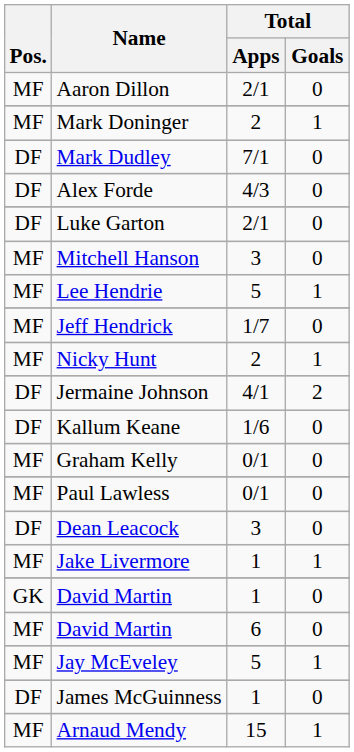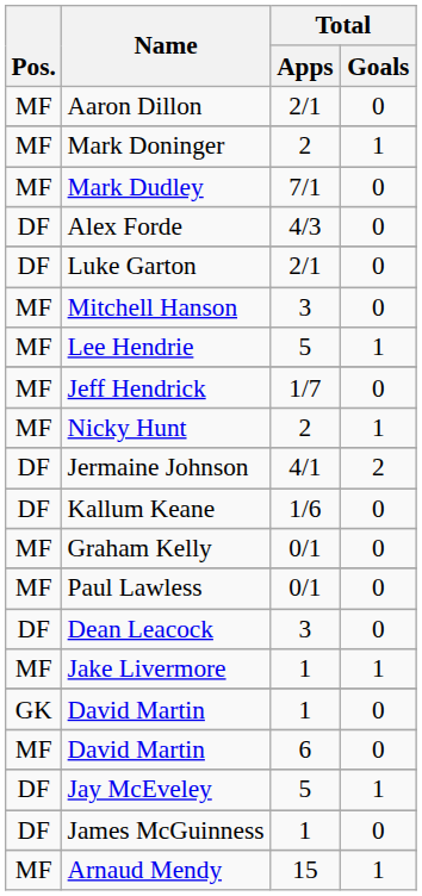 <table class="wikitable" style="text-align:center">
 <tr>
 <th rowspan="2" valign="bottom">Pos.</th>
 <th rowspan="2">Name</th>
 <th colspan="2" width="85">Total</th>
 </tr>
 <tr>
 <th>Apps</th>
 <th>Goals</th>
 </tr>
 <tr>
 <td>MF</td>
 <td align="left">Aaron Dillon</td>
 <td>2/1</td>
 <td>0</td>
 </tr>
 <tr>
 </tr>
 <tr>
 <td>MF</td>
 <td align="left">Mark Doninger</td>
 <td>2</td>
 <td>1</td>
 </tr>
 <tr>
 </tr>
 <tr>
-<td>DF</td>
+<td>MF</td>
 <td align="left"><a href='#'>Mark Dudley</a></td>
 <td>7/1</td>
 <td>0</td>
 </tr>
 <tr>
 </tr>
 <tr>
 <td>DF</td>
 <td align="left">Alex Forde</td>
 <td>4/3</td>
 <td>0</td>
 </tr>
 <tr>
 </tr>
 <tr>
 <td>DF</td>
 <td align="left">Luke Garton</td>
 <td>2/1</td>
 <td>0</td>
 </tr>
 <tr>
 </tr>
 <tr>
 <td>MF</td>
 <td align="left"><a href='#'>Mitchell Hanson</a></td>
 <td>3</td>
 <td>0</td>
 </tr>
 <tr>
 </tr>
 <tr>
 <td>MF</td>
 <td align="left"><a href='#'>Lee Hendrie</a></td>
 <td>5</td>
 <td>1</td>
 </tr>
 <tr>
 </tr>
 <tr>
 <td>MF</td>
 <td align="left"><a href='#'>Jeff Hendrick</a></td>
 <td>1/7</td>
 <td>0</td>
 </tr>
 <tr>
 </tr>
 <tr>
 <td>MF</td>
 <td align="left"><a href='#'>Nicky Hunt</a></td>
 <td>2</td>
 <td>1</td>
 </tr>
 <tr>
 </tr>
 <tr>
 <td>DF</td>
 <td align="left">Jermaine Johnson</td>
 <td>4/1</td>
 <td>2</td>
 </tr>
 <tr>
 </tr>
 <tr>
 <td>DF</td>
 <td align="left">Kallum Keane</td>
 <td>1/6</td>
 <td>0</td>
 </tr>
 <tr>
 </tr>
 <tr>
 <td>MF</td>
 <td align="left">Graham Kelly</td>
 <td>0/1</td>
 <td>0</td>
 </tr>
 <tr>
 </tr>
 <tr>
 <td>MF</td>
 <td align="left">Paul Lawless</td>
 <td>0/1</td>
 <td>0</td>
 </tr>
 <tr>
 </tr>
 <tr>
 <td>DF</td>
 <td align="left"><a href='#'>Dean Leacock</a></td>
 <td>3</td>
 <td>0</td>
 </tr>
 <tr>
 </tr>
 <tr>
 <td>MF</td>
 <td align="left"><a href='#'>Jake Livermore</a></td>
 <td>1</td>
 <td>1</td>
 </tr>
 <tr>
 </tr>
 <tr>
 <td>GK</td>
 <td align="left"><a href='#'>David Martin</a></td>
 <td>1</td>
 <td>0</td>
 </tr>
 <tr>
 </tr>
 <tr>
 <td>MF</td>
 <td align="left"><a href='#'>David Martin</a></td>
 <td>6</td>
 <td>0</td>
 </tr>
 <tr>
 </tr>
 <tr>
-<td>MF</td>
+<td>DF</td>
 <td align="left"><a href='#'>Jay McEveley</a></td>
 <td>5</td>
 <td>1</td>
 </tr>
 <tr>
 </tr>
 <tr>
 <td>DF</td>
 <td align="left">James McGuinness</td>
 <td>1</td>
 <td>0</td>
 </tr>
 <tr>
 </tr>
 <tr>
 <td>MF</td>
 <td align="left"><a href='#'>Arnaud Mendy</a></td>
 <td>15</td>
 <td>1</td>
 </tr>
 </table>
